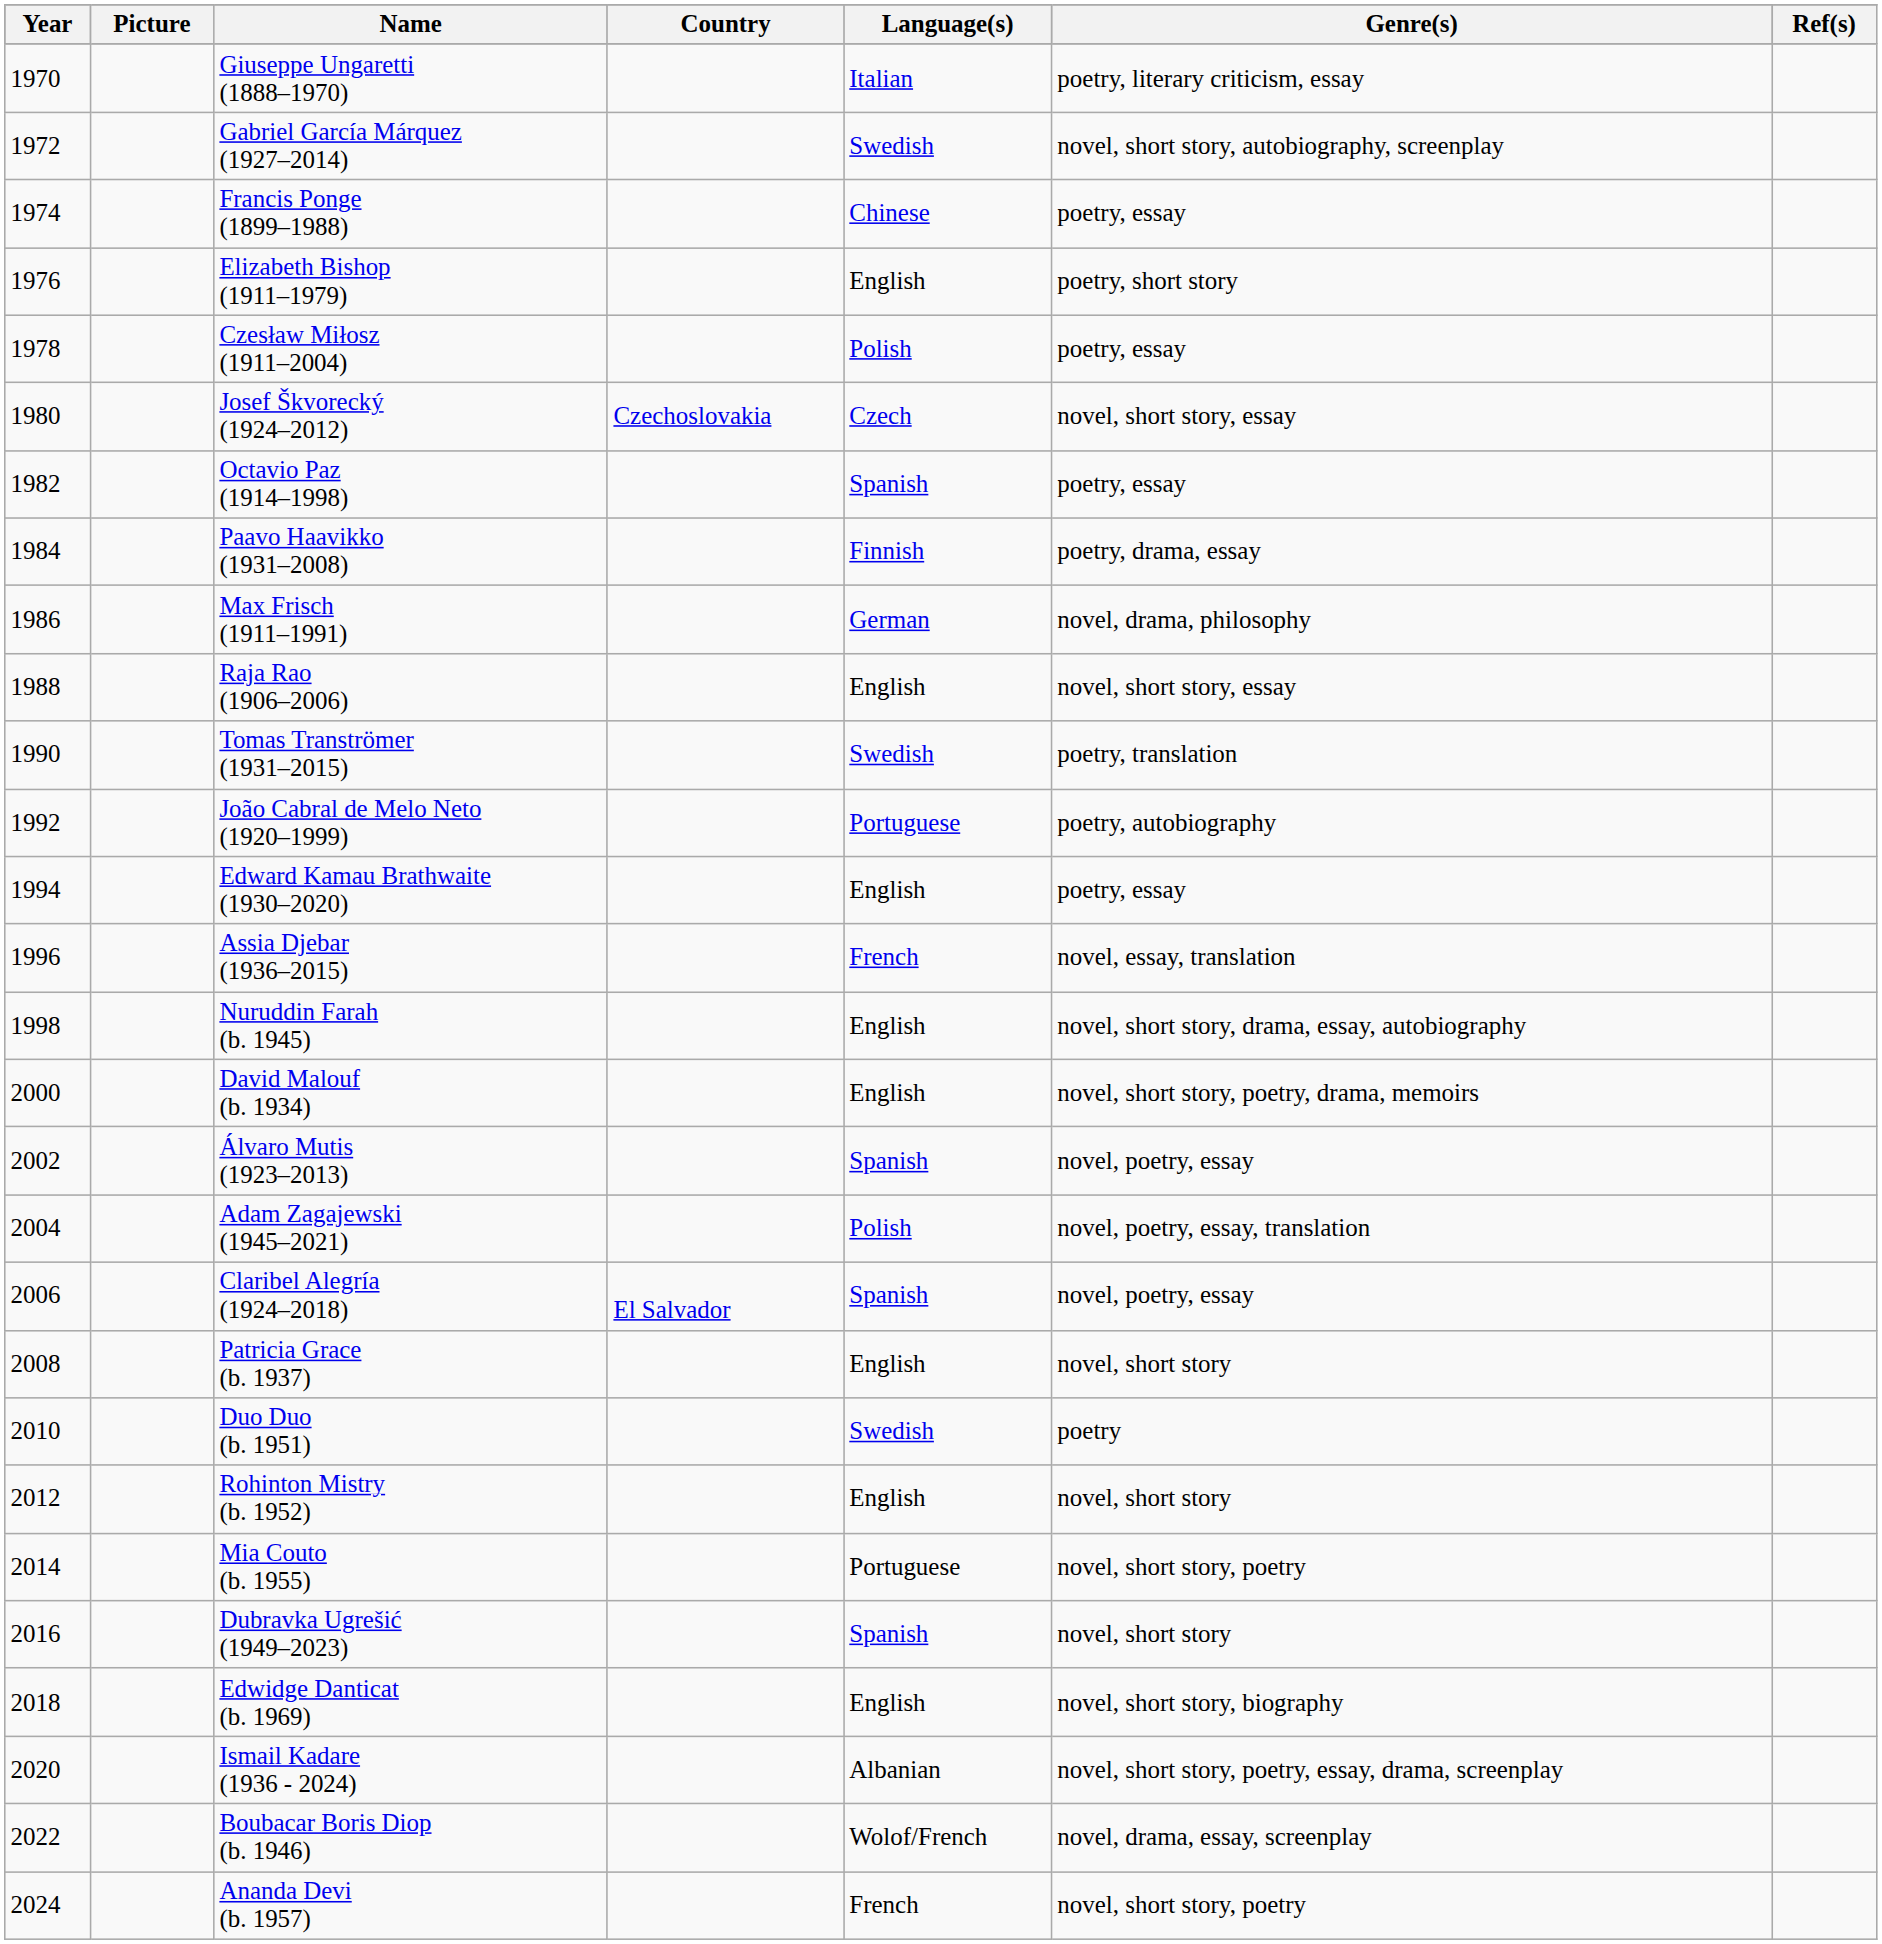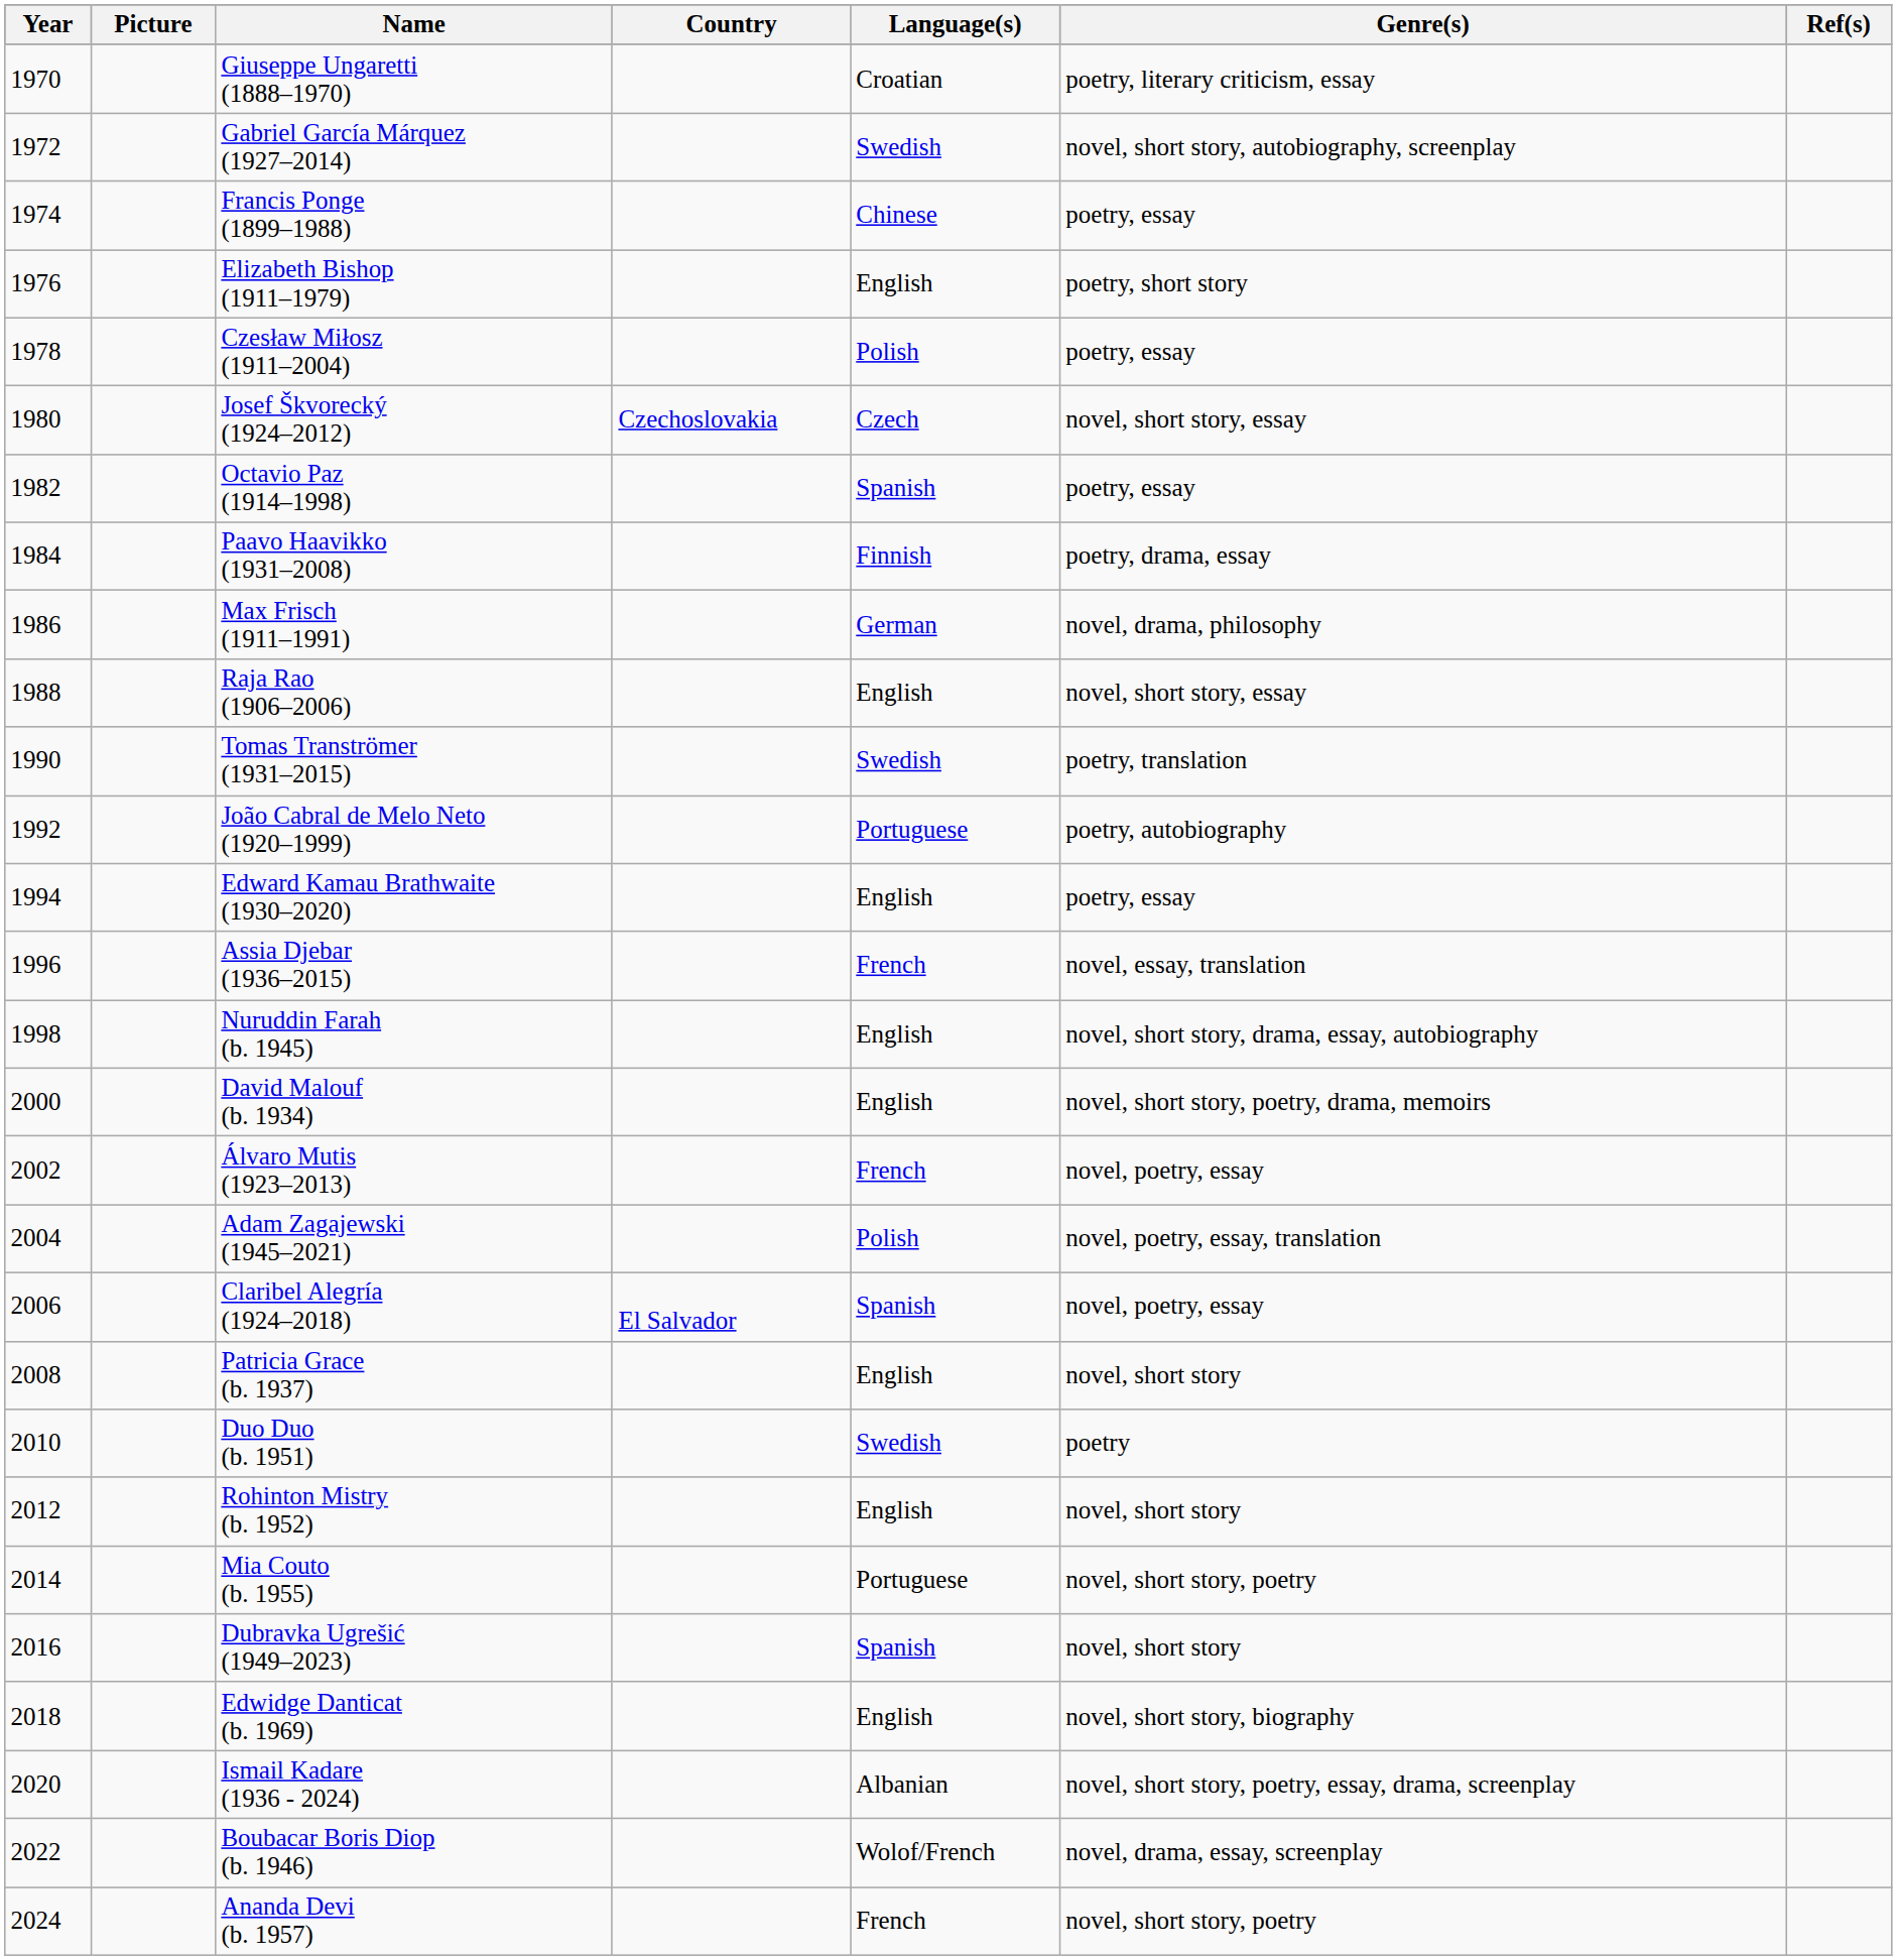 <table class="wikitable" width=95%>
 <tr bgcolor="#505050">
 <th>Year</th>
 <th>Picture</th>
 <th>Name</th>
 <th>Country</th>
 <th>Language(s)</th>
 <th>Genre(s)</th>
 <th>Ref(s)</th>
 </tr>
 <tr>
 <td>1970</td>
 <td></td>
 <td><a href='#'>Giuseppe Ungaretti</a> <br> (1888–1970)</td>
 <td></td>
-<td><a href='#'>Italian</a></td>
+<td>Croatian</td>
 <td>poetry, literary criticism, essay</td>
 <td></td>
 </tr>
 <tr>
 <td>1972</td>
 <td></td>
 <td><a href='#'>Gabriel García Márquez</a> <br> (1927–2014)</td>
 <td></td>
 <td><a href='#'>Swedish</a></td>
 <td>novel, short story, autobiography, screenplay</td>
 <td></td>
 </tr>
 <tr>
 <td>1974</td>
 <td></td>
 <td><a href='#'>Francis Ponge</a> <br> (1899–1988)</td>
 <td></td>
 <td><a href='#'>Chinese</a></td>
 <td>poetry, essay</td>
 <td></td>
 </tr>
 <tr>
 <td>1976</td>
 <td></td>
 <td><a href='#'>Elizabeth Bishop</a> <br> (1911–1979)</td>
 <td></td>
 <td>English</td>
 <td>poetry, short story</td>
 <td></td>
 </tr>
 <tr>
 <td>1978</td>
 <td></td>
 <td><a href='#'>Czesław Miłosz</a> <br> (1911–2004)</td>
 <td><br></td>
 <td><a href='#'>Polish</a></td>
 <td>poetry, essay</td>
 <td></td>
 </tr>
 <tr>
 <td>1980</td>
 <td></td>
 <td><a href='#'>Josef Škvorecký</a> <br> (1924–2012)</td>
 <td> <a href='#'>Czechoslovakia</a><br></td>
 <td><a href='#'>Czech</a></td>
 <td>novel, short story, essay</td>
 <td></td>
 </tr>
 <tr>
 <td>1982</td>
 <td></td>
 <td><a href='#'>Octavio Paz</a> <br> (1914–1998)</td>
 <td></td>
 <td><a href='#'>Spanish</a></td>
 <td>poetry, essay</td>
 <td></td>
 </tr>
 <tr>
 <td>1984</td>
 <td></td>
 <td><a href='#'>Paavo Haavikko</a> <br> (1931–2008)</td>
 <td></td>
 <td><a href='#'>Finnish</a></td>
 <td>poetry, drama, essay</td>
 <td></td>
 </tr>
 <tr>
 <td>1986</td>
 <td></td>
 <td><a href='#'>Max Frisch</a> <br> (1911–1991)</td>
 <td></td>
 <td><a href='#'>German</a></td>
 <td>novel, drama, philosophy</td>
 <td></td>
 </tr>
 <tr>
 <td>1988</td>
 <td></td>
 <td><a href='#'>Raja Rao</a> <br> (1906–2006)</td>
 <td><br></td>
 <td>English</td>
 <td>novel, short story, essay</td>
 <td></td>
 </tr>
 <tr>
 <td>1990</td>
 <td></td>
 <td><a href='#'>Tomas Tranströmer</a> <br> (1931–2015)</td>
 <td></td>
 <td><a href='#'>Swedish</a></td>
 <td>poetry, translation</td>
 <td></td>
 </tr>
 <tr>
 <td>1992</td>
 <td></td>
 <td><a href='#'>João Cabral de Melo Neto</a> <br> (1920–1999)</td>
 <td></td>
 <td><a href='#'>Portuguese</a></td>
 <td>poetry, autobiography</td>
 <td></td>
 </tr>
 <tr>
 <td>1994</td>
 <td></td>
 <td><a href='#'>Edward Kamau Brathwaite</a> <br> (1930–2020)</td>
 <td></td>
 <td>English</td>
 <td>poetry, essay</td>
 <td></td>
 </tr>
 <tr>
 <td>1996</td>
 <td></td>
 <td><a href='#'>Assia Djebar</a> <br> (1936–2015)</td>
 <td><br></td>
 <td><a href='#'>French</a></td>
 <td>novel, essay, translation</td>
 <td></td>
 </tr>
 <tr>
 <td>1998</td>
 <td></td>
 <td><a href='#'>Nuruddin Farah</a> <br> (b. 1945)</td>
 <td></td>
 <td>English</td>
 <td>novel, short story, drama, essay, autobiography</td>
 <td></td>
 </tr>
 <tr>
 <td>2000</td>
 <td></td>
 <td><a href='#'>David Malouf</a> <br> (b. 1934)</td>
 <td></td>
 <td>English</td>
 <td>novel, short story, poetry, drama, memoirs</td>
 <td></td>
 </tr>
 <tr>
 <td>2002</td>
 <td></td>
 <td><a href='#'>Álvaro Mutis</a> <br> (1923–2013)</td>
 <td></td>
-<td><a href='#'>Spanish</a></td>
+<td><a href='#'>French</a></td>
 <td>novel, poetry, essay</td>
 <td></td>
 </tr>
 <tr>
 <td>2004</td>
 <td></td>
 <td><a href='#'>Adam Zagajewski</a> <br> (1945–2021)</td>
 <td></td>
 <td><a href='#'>Polish</a></td>
 <td>novel, poetry, essay, translation</td>
 <td></td>
 </tr>
 <tr>
 <td>2006</td>
 <td></td>
 <td><a href='#'>Claribel Alegría</a> <br> (1924–2018)</td>
 <td><br> <a href='#'>El Salvador</a></td>
 <td><a href='#'>Spanish</a></td>
 <td>novel, poetry, essay</td>
 <td></td>
 </tr>
 <tr>
 <td>2008</td>
 <td></td>
 <td><a href='#'>Patricia Grace</a> <br> (b. 1937)</td>
 <td></td>
 <td>English</td>
 <td>novel, short story</td>
 <td></td>
 </tr>
 <tr>
 <td>2010</td>
 <td></td>
 <td><a href='#'>Duo Duo</a> <br> (b. 1951)</td>
 <td></td>
 <td><a href='#'>Swedish</a></td>
 <td>poetry</td>
 <td></td>
 </tr>
 <tr>
 <td>2012</td>
 <td></td>
 <td><a href='#'>Rohinton Mistry</a> <br> (b. 1952)</td>
 <td><br></td>
 <td>English</td>
 <td>novel, short story</td>
 <td></td>
 </tr>
 <tr>
 <td>2014</td>
 <td></td>
 <td><a href='#'>Mia Couto</a> <br> (b. 1955)</td>
 <td></td>
 <td>Portuguese</td>
 <td>novel, short story, poetry</td>
 <td></td>
 </tr>
 <tr>
 <td>2016</td>
 <td></td>
 <td><a href='#'>Dubravka Ugrešić</a> <br> (1949–2023)</td>
 <td><br></td>
 <td><a href='#'>Spanish</a></td>
 <td>novel, short story</td>
 <td></td>
 </tr>
 <tr>
 <td>2018</td>
 <td></td>
 <td><a href='#'>Edwidge Danticat</a> <br> (b. 1969)</td>
 <td><br></td>
 <td>English</td>
 <td>novel, short story, biography</td>
 <td></td>
 </tr>
 <tr>
 <td>2020</td>
 <td></td>
 <td><a href='#'>Ismail Kadare</a> <br> (1936 - 2024)</td>
 <td></td>
 <td>Albanian</td>
 <td>novel, short story, poetry, essay, drama, screenplay</td>
 <td></td>
 </tr>
 <tr>
 <td>2022</td>
 <td></td>
 <td><a href='#'>Boubacar Boris Diop</a> <br> (b. 1946)</td>
 <td></td>
 <td>Wolof/French</td>
 <td>novel, drama, essay, screenplay</td>
 <td></td>
 </tr>
 <tr>
 <td>2024</td>
 <td></td>
 <td><a href='#'>Ananda Devi</a> <br> (b. 1957)</td>
 <td></td>
 <td>French</td>
 <td>novel, short story, poetry</td>
 <td></td>
 </tr>
 </table>
